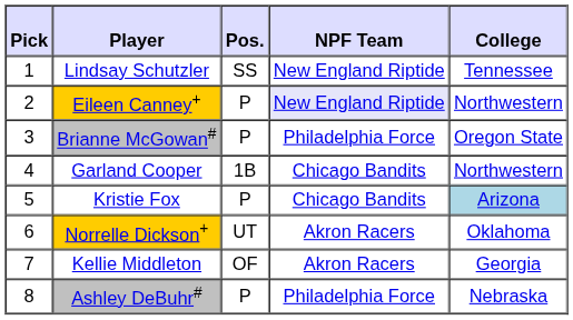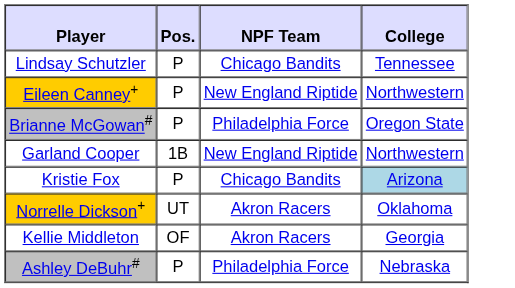 <table style="text-align: center" border="1" cellpadding="3" cellspacing="0">
 <tr>
-<th style="background:#ddf;"><br>Pick</th>
 <th style="background:#ddf;"><br>Player</th>
 <th style="background:#ddf;"><br>Pos.</th>
 <th style="background:#ddf;"><br>NPF Team</th>
 <th style="background:#ddf;"><br>College</th>
 </tr>
 <tr>
-<td>1</td>
 <td><a href='#'>Lindsay Schutzler</a></td>
-<td>SS</td>
-<td><a href='#'>New England Riptide</a></td>
+<td>P</td>
+<td><a href='#'>Chicago Bandits</a></td>
 <td><a href='#'>Tennessee</a></td>
 </tr>
 <tr>
-<td>2</td>
 <td style="background:#FFCC00;"><a href='#'>Eileen Canney</a><sup>+</sup></td>
 <td>P</td>
-<td style="background: lavender;"><a href='#'>New England Riptide</a></td>
+<td><a href='#'>New England Riptide</a></td>
 <td><a href='#'>Northwestern</a></td>
 </tr>
 <tr>
-<td>3</td>
 <td style="background:#C0C0C0;"><a href='#'>Brianne McGowan</a><sup>#</sup></td>
 <td>P</td>
 <td><a href='#'>Philadelphia Force</a></td>
 <td><a href='#'>Oregon State</a></td>
 </tr>
 <tr>
-<td>4</td>
 <td><a href='#'>Garland Cooper</a></td>
 <td>1B</td>
-<td><a href='#'>Chicago Bandits</a></td>
+<td><a href='#'>New England Riptide</a></td>
 <td><a href='#'>Northwestern</a></td>
 </tr>
 <tr>
-<td>5</td>
 <td><a href='#'>Kristie Fox</a></td>
 <td>P</td>
 <td><a href='#'>Chicago Bandits</a></td>
 <td style="background: lightblue;"><a href='#'>Arizona</a></td>
 </tr>
 <tr>
-<td>6</td>
 <td style="background:#FFCC00;"><a href='#'>Norrelle Dickson</a><sup>+</sup></td>
 <td>UT</td>
 <td><a href='#'>Akron Racers</a></td>
 <td><a href='#'>Oklahoma</a></td>
 </tr>
 <tr>
-<td>7</td>
 <td><a href='#'>Kellie Middleton</a></td>
 <td>OF</td>
 <td><a href='#'>Akron Racers</a></td>
 <td><a href='#'>Georgia</a></td>
 </tr>
 <tr>
-<td>8</td>
 <td style="background:#C0C0C0;"><a href='#'>Ashley DeBuhr</a><sup>#</sup></td>
 <td>P</td>
 <td><a href='#'>Philadelphia Force</a></td>
 <td><a href='#'>Nebraska</a></td>
 </tr>
 </table>
